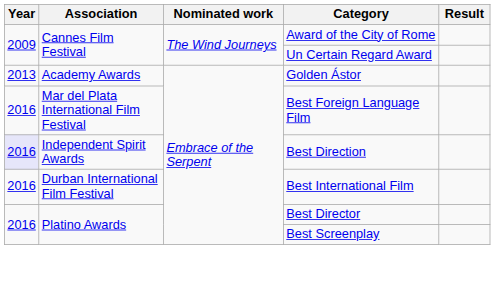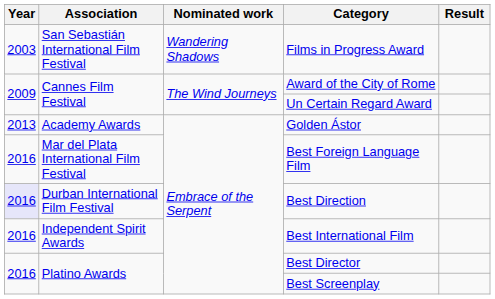 <table class="wikitable sortable">
 <tr>
 <th scope="col" style="width:1em;">Year</th>
 <th scope="col" style="width:20em;">Association</th>
 <th scope="col" style="width:20em;">Nominated work</th>
 <th scope="col" style="width:30em;">Category</th>
 <th scope="col" style="width:5em;">Result</th>
+</tr>
+<tr>
+<td><a href='#'>2003</a></td>
+<td><a href='#'>San Sebastián International Film Festival</a></td>
+<td><em><a href='#'>Wandering Shadows</a></em></td>
+<td><a href='#'>Films in Progress Award</a></td>
+<td></td>
 </tr>
 <tr>
 <td rowspan="2"><a href='#'>2009</a></td>
 <td rowspan="2"><a href='#'>Cannes Film Festival</a></td>
 <td rowspan="2"><em><a href='#'>The Wind Journeys</a></em></td>
 <td><a href='#'>Award of the City of Rome</a></td>
 <td></td>
 </tr>
 <tr>
 <td><a href='#'>Un Certain Regard Award</a></td>
 <td></td>
 </tr>
 <tr>
 <td><a href='#'>2013</a></td>
 <td><a href='#'>Academy Awards</a></td>
 <td rowspan="6"><em><a href='#'>Embrace of the Serpent</a></em></td>
 <td><a href='#'>Golden Ástor</a></td>
 <td></td>
 </tr>
 <tr>
 <td><a href='#'>2016</a></td>
 <td><a href='#'>Mar del Plata International Film Festival</a></td>
 <td><a href='#'>Best Foreign Language Film</a></td>
 <td></td>
 </tr>
 <tr>
 <td style="background: lavender;"><a href='#'>2016</a></td>
-<td><a href='#'>Independent Spirit Awards</a></td>
+<td><a href='#'>Durban International Film Festival</a></td>
 <td><a href='#'>Best Direction</a></td>
 <td></td>
 </tr>
 <tr>
 <td><a href='#'>2016</a></td>
-<td><a href='#'>Durban International Film Festival</a></td>
+<td><a href='#'>Independent Spirit Awards</a></td>
 <td><a href='#'>Best International Film</a></td>
 <td></td>
 </tr>
 <tr>
 <td rowspan="2"><a href='#'>2016</a></td>
 <td rowspan="2"><a href='#'>Platino Awards</a></td>
 <td><a href='#'>Best Director</a></td>
 <td></td>
 </tr>
 <tr>
 <td><a href='#'>Best Screenplay</a></td>
 <td></td>
 </tr>
 </table>
